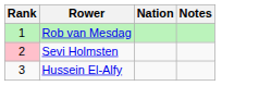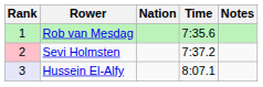 <table class="wikitable sortable" style="text-align:center">
 <tr>
 <th>Rank</th>
 <th>Rower</th>
 <th>Nation</th>
+<th>Time</th>
 <th>Notes</th>
 </tr>
 <tr bgcolor=bbf3bb>
 <td>1</td>
 <td align=left><a href='#'>Rob van Mesdag</a></td>
 <td align=left></td>
+<td>7:35.6</td>
 <td></td>
 </tr>
 <tr>
 <td style="background: pink;">2</td>
 <td align=left><a href='#'>Sevi Holmsten</a></td>
 <td align=left></td>
+<td>7:37.2</td>
 <td></td>
 </tr>
 <tr>
-<td>3</td>
+<td style="background: lavender;">3</td>
 <td align=left><a href='#'>Hussein El-Alfy</a></td>
 <td align=left></td>
+<td>8:07.1</td>
 <td></td>
 </tr>
 </table>
